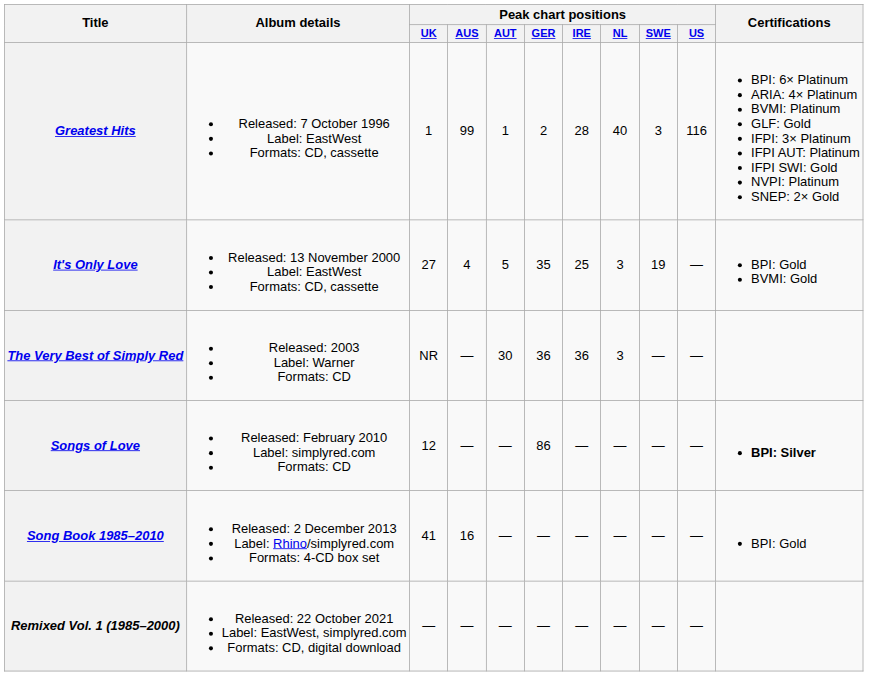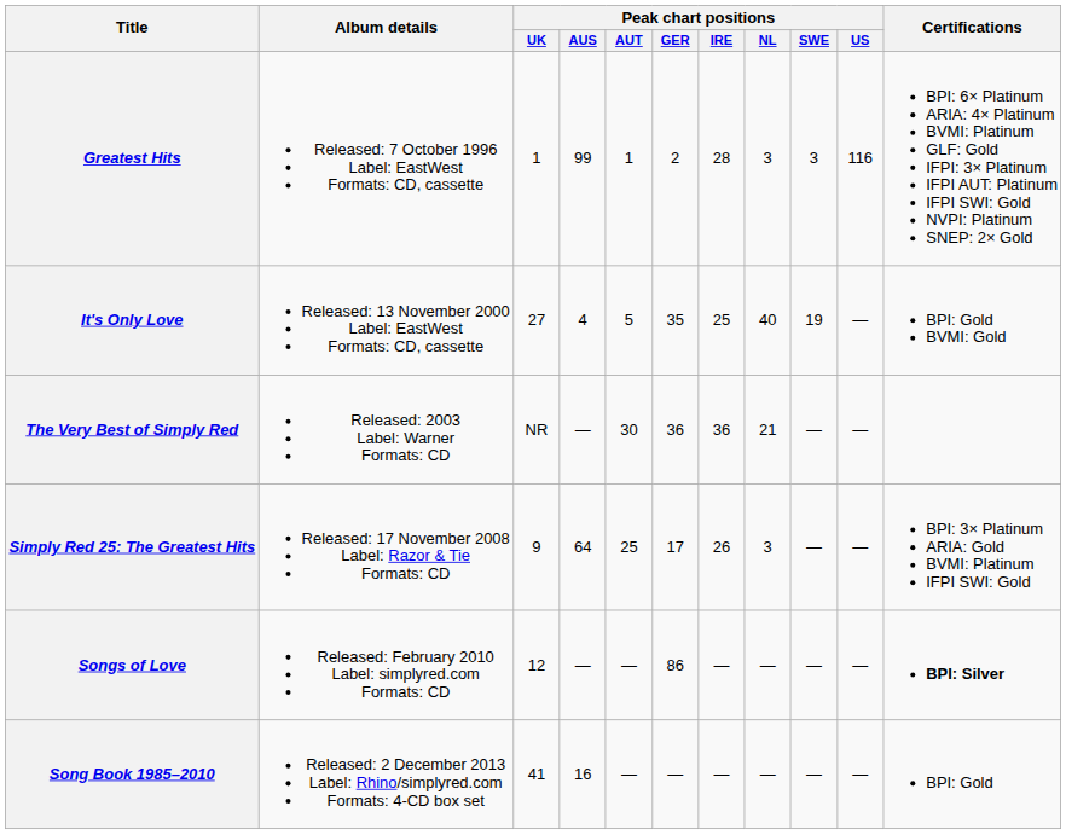 <table class="wikitable plainrowheaders" style="text-align:center;">
 <tr>
 <th scope="col" rowspan="2">Title</th>
 <th scope="col" rowspan="2">Album details</th>
 <th colspan="8">Peak chart positions</th>
 <th rowspan="2">Certifications</th>
 </tr>
 <tr>
 <th style="width:3em;font-size:85%"><a href='#'>UK</a><br></th>
 <th style="width:3em;font-size:85%"><a href='#'>AUS</a><br></th>
 <th style="width:3em;font-size:85%"><a href='#'>AUT</a><br></th>
 <th style="width:3em;font-size:85%"><a href='#'>GER</a><br></th>
 <th style="width:3em;font-size:85%"><a href='#'>IRE</a><br></th>
 <th style="width:3em;font-size:85%"><a href='#'>NL</a><br></th>
 <th style="width:3em;font-size:85%"><a href='#'>SWE</a><br></th>
 <th style="width:3em;font-size:85%"><a href='#'>US</a><br></th>
 </tr>
 <tr>
 <th scope="row"><em><a href='#'>Greatest Hits</a></em></th>
 <td><br><ul><li>Released: 7 October 1996</li><li>Label: EastWest</li><li>Formats: CD, cassette</li></ul></td>
 <td>1</td>
 <td>99</td>
 <td>1</td>
 <td>2</td>
 <td>28</td>
-<td>40</td>
+<td>3</td>
 <td>3</td>
 <td>116</td>
 <td align="left"><br><ul><li>BPI: 6× Platinum</li><li>ARIA: 4× Platinum</li><li>BVMI: Platinum</li><li>GLF: Gold</li><li>IFPI: 3× Platinum</li><li>IFPI AUT: Platinum</li><li>IFPI SWI: Gold</li><li>NVPI: Platinum</li><li>SNEP: 2× Gold</li></ul></td>
 </tr>
 <tr>
 <th scope="row"><em><a href='#'>It's Only Love</a></em></th>
 <td><br><ul><li>Released: 13 November 2000</li><li>Label: EastWest</li><li>Formats: CD, cassette</li></ul></td>
 <td>27</td>
 <td>4</td>
 <td>5</td>
 <td>35</td>
 <td>25</td>
-<td>3</td>
+<td>40</td>
 <td>19</td>
 <td>—</td>
 <td align="left"><br><ul><li>BPI: Gold</li><li>BVMI: Gold</li></ul></td>
 </tr>
 <tr>
 <th scope="row"><em><a href='#'>The Very Best of Simply Red</a></em></th>
 <td><br><ul><li>Released: 2003</li><li>Label: Warner</li><li>Formats: CD</li></ul></td>
 <td>NR</td>
 <td>—</td>
 <td>30</td>
 <td>36</td>
 <td>36</td>
+<td>21</td>
+<td>—</td>
+<td>—</td>
+<td align="left"></td>
+</tr>
+<tr>
+<th scope="row"><em><a href='#'>Simply Red 25: The Greatest Hits</a></em></th>
+<td><br><ul><li>Released: 17 November 2008</li><li>Label: <a href='#'>Razor & Tie</a></li><li>Formats: CD</li></ul></td>
+<td>9</td>
+<td>64</td>
+<td>25</td>
+<td>17</td>
+<td>26</td>
 <td>3</td>
 <td>—</td>
 <td>—</td>
-<td align="left"></td>
+<td align="left"><br><ul><li>BPI: 3× Platinum</li><li>ARIA: Gold</li><li>BVMI: Platinum</li><li>IFPI SWI: Gold</li></ul></td>
 </tr>
 <tr>
 <th scope="row"><em><a href='#'>Songs of Love</a></em></th>
 <td><br><ul><li>Released: February 2010</li><li>Label: simplyred.com</li><li>Formats: CD</li></ul></td>
 <td>12</td>
 <td>—</td>
 <td>—</td>
 <td>86</td>
 <td>—</td>
 <td>—</td>
 <td>—</td>
 <td>—</td>
 <td align="left"><strong><br><ul><li>BPI: Silver</li></ul></strong></td>
 </tr>
 <tr>
 <th scope="row"><em><a href='#'>Song Book 1985–2010</a></em></th>
 <td><br><ul><li>Released: 2 December 2013</li><li>Label: <a href='#'>Rhino</a>/simplyred.com</li><li>Formats: 4-CD box set</li></ul></td>
 <td>41</td>
 <td>16</td>
 <td>—</td>
 <td>—</td>
 <td>—</td>
 <td>—</td>
 <td>—</td>
 <td>—</td>
 <td align="left"><br><ul><li>BPI: Gold</li></ul></td>
 </tr>
-<tr>
-<th scope="row"><em>Remixed Vol. 1 (1985–2000)</em></th>
-<td><br><ul><li>Released: 22 October 2021</li><li>Label: EastWest, simplyred.com</li><li>Formats: CD, digital download</li></ul></td>
-<td>—</td>
-<td>—</td>
-<td>—</td>
-<td>—</td>
-<td>—</td>
-<td>—</td>
-<td>—</td>
-<td>—</td>
-<td align="left"></td>
-</tr>
 </table>
